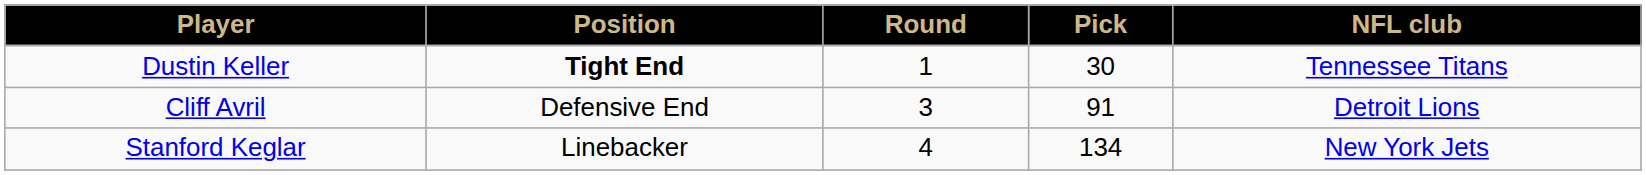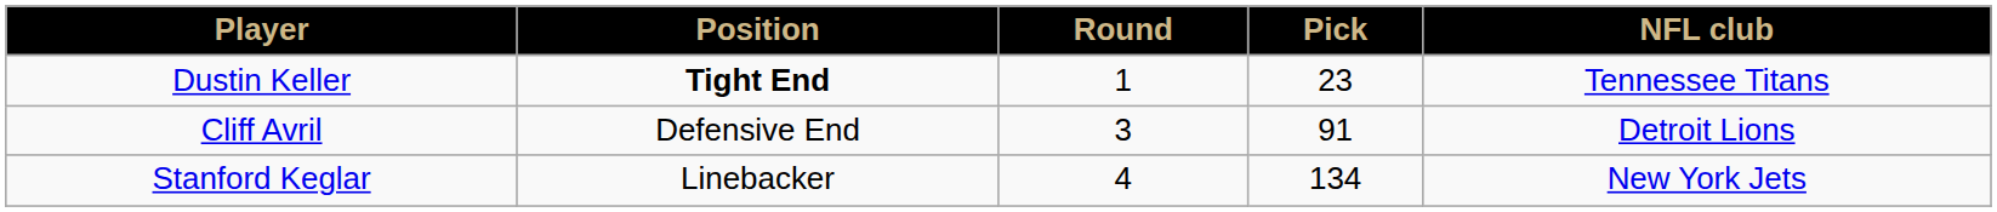 <table class="wikitable" width="80%">
 <tr align="center"  style="background:black;color:#CEB888;">
 <td><strong>Player</strong></td>
 <td><strong>Position</strong></td>
 <td><strong>Round</strong></td>
 <td><strong>Pick</strong></td>
 <td><strong>NFL club</strong></td>
 </tr>
 <tr align="center" bgcolor="">
 <td><a href='#'>Dustin Keller</a></td>
 <td><strong>Tight End</strong></td>
 <td>1</td>
-<td>30</td>
+<td>23</td>
 <td><a href='#'>Tennessee Titans</a></td>
 </tr>
 <tr align="center" bgcolor="">
 <td><a href='#'>Cliff Avril</a></td>
 <td>Defensive End</td>
 <td>3</td>
 <td>91</td>
 <td><a href='#'>Detroit Lions</a></td>
 </tr>
 <tr align="center" bgcolor="">
 <td><a href='#'>Stanford Keglar</a></td>
 <td>Linebacker</td>
 <td>4</td>
 <td>134</td>
 <td><a href='#'>New York Jets</a></td>
 </tr>
 </table>
